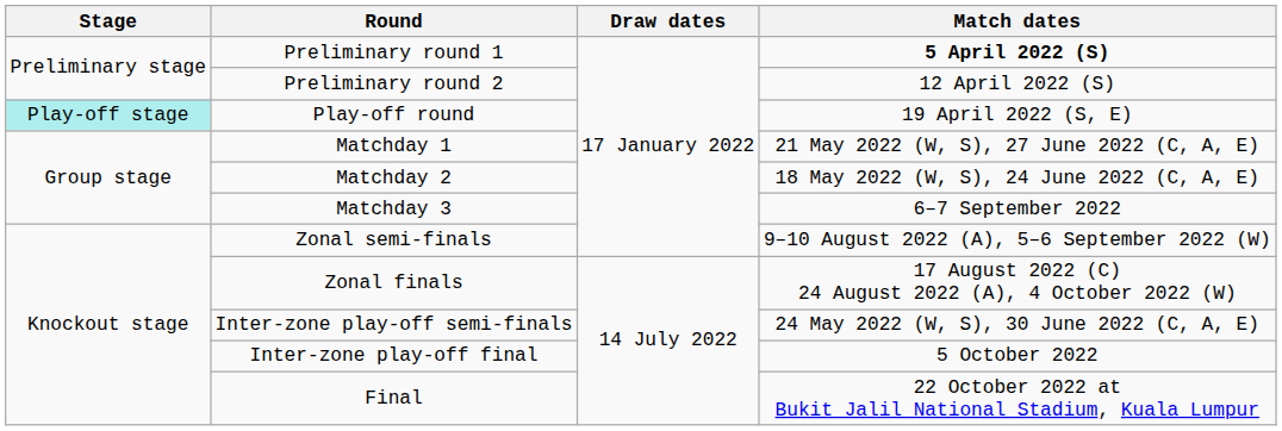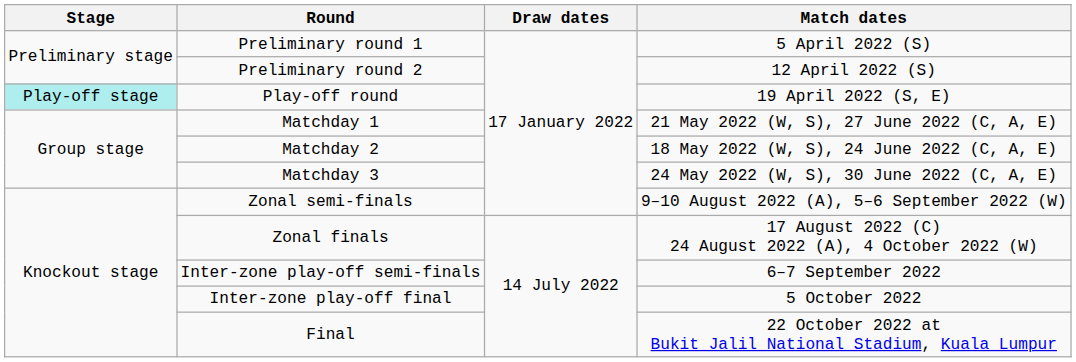 <table class="wikitable" style="text-align:center">
 <tr>
 <th>Stage</th>
 <th>Round</th>
 <th>Draw dates</th>
 <th>Match dates</th>
 </tr>
 <tr>
 <td rowspan=2>Preliminary stage</td>
 <td>Preliminary round 1</td>
 <td rowspan=7>17 January 2022</td>
-<td><strong>5 April 2022 (S)</strong></td>
+<td>5 April 2022 (S)</td>
 </tr>
 <tr>
 <td>Preliminary round 2</td>
 <td>12 April 2022 (S)</td>
 </tr>
 <tr>
 <td style="background: paleturquoise;">Play-off stage</td>
 <td>Play-off round</td>
 <td>19 April 2022 (S, E)</td>
 </tr>
 <tr>
 <td rowspan=3>Group stage</td>
 <td>Matchday 1</td>
 <td>21 May 2022 (W, S), 27 June 2022 (C, A, E)</td>
 </tr>
 <tr>
 <td>Matchday 2</td>
 <td>18 May 2022 (W, S), 24 June 2022 (C, A, E)</td>
 </tr>
 <tr>
 <td>Matchday 3</td>
-<td>6–7 September 2022</td>
+<td>24 May 2022 (W, S), 30 June 2022 (C, A, E)</td>
 </tr>
 <tr>
 <td rowspan=5>Knockout stage</td>
 <td>Zonal semi-finals</td>
 <td>9–10 August 2022 (A), 5–6 September 2022 (W)</td>
 </tr>
 <tr>
 <td>Zonal finals</td>
 <td rowspan=4>14 July 2022</td>
 <td>17 August 2022 (C)<br>24 August 2022 (A), 4 October 2022 (W)</td>
 </tr>
 <tr>
 <td>Inter-zone play-off semi-finals</td>
-<td>24 May 2022 (W, S), 30 June 2022 (C, A, E)</td>
+<td>6–7 September 2022</td>
 </tr>
 <tr>
 <td>Inter-zone play-off final</td>
 <td>5 October 2022</td>
 </tr>
 <tr>
 <td>Final</td>
 <td>22 October 2022 at<br><a href='#'>Bukit Jalil National Stadium</a>, <a href='#'>Kuala Lumpur</a></td>
 </tr>
 </table>
